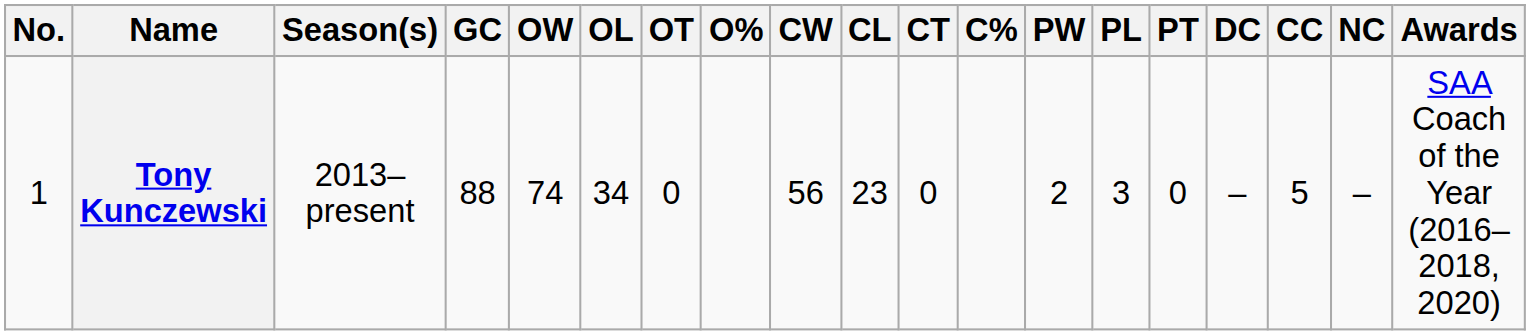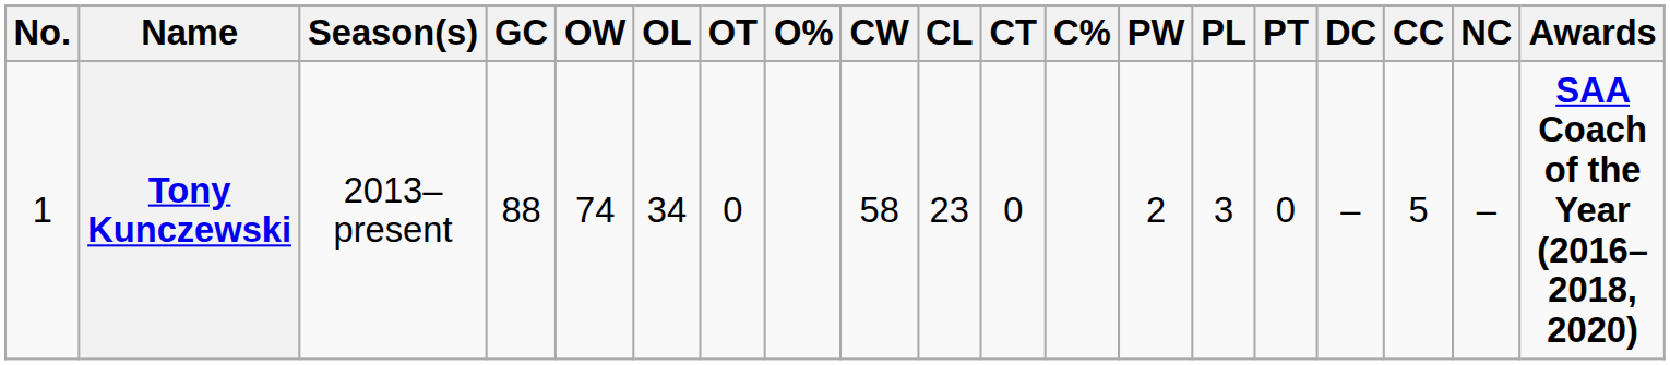 <table class="wikitable sortable plainrowheaders" style="text-align:center">
 <tr>
 <th scope="col" class="unsortable">No.</th>
 <th scope="col">Name</th>
 <th scope="col">Season(s)</th>
 <th scope="col">GC</th>
 <th scope="col">OW</th>
 <th scope="col">OL</th>
 <th scope="col">OT</th>
 <th scope="col">O%</th>
 <th scope="col">CW</th>
 <th scope="col">CL</th>
 <th scope="col">CT</th>
 <th scope="col">C%</th>
 <th scope="col">PW</th>
 <th scope="col">PL</th>
 <th scope="col">PT</th>
 <th scope="col">DC</th>
 <th scope="col">CC</th>
 <th scope="col">NC</th>
 <th scope="col" class="unsortable">Awards</th>
 </tr>
 <tr>
 <td>1</td>
 <th scope="row"><a href='#'>Tony Kunczewski</a></th>
 <td>2013–present</td>
 <td>88</td>
 <td>74</td>
 <td>34</td>
 <td>0</td>
 <td></td>
-<td>56</td>
+<td>58</td>
 <td>23</td>
 <td>0</td>
 <td></td>
 <td>2</td>
 <td>3</td>
 <td>0</td>
 <td>–</td>
 <td>5</td>
 <td>–</td>
-<td><a href='#'>SAA</a> Coach of the Year (2016–2018, 2020)</td>
+<td><strong><a href='#'>SAA</a> Coach of the Year (2016–2018, 2020)</strong></td>
 </tr>
 </table>
